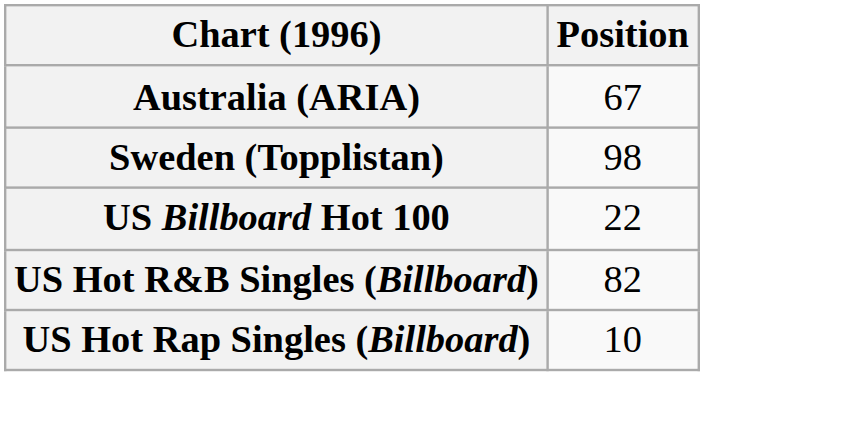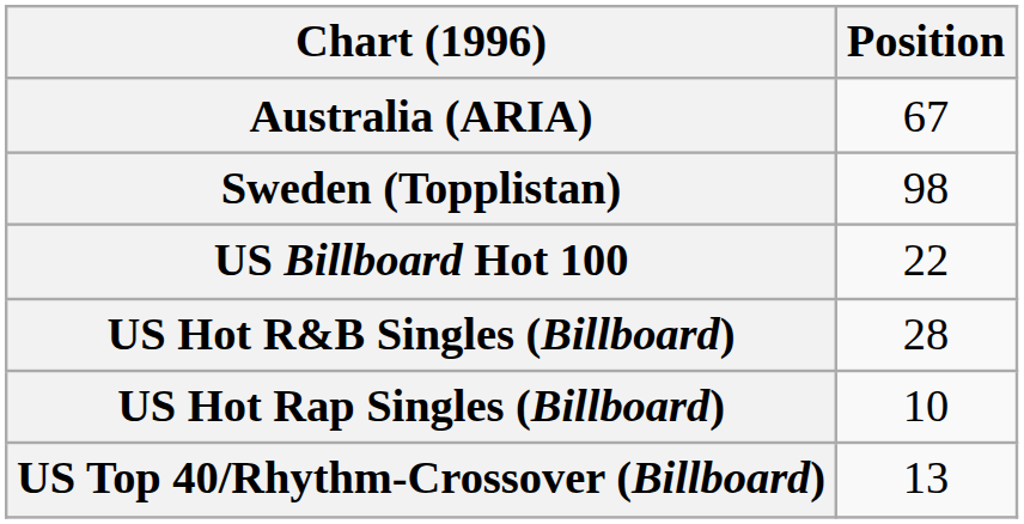 <table class="wikitable sortable plainrowheaders" style="text-align:center">
 <tr>
 <th>Chart (1996)</th>
 <th>Position</th>
 </tr>
 <tr>
 <th scope="row">Australia (ARIA)</th>
 <td>67</td>
 </tr>
 <tr>
 <th scope="row">Sweden (Topplistan)</th>
 <td>98</td>
 </tr>
 <tr>
 <th scope="row">US <em>Billboard</em> Hot 100</th>
 <td>22</td>
 </tr>
 <tr>
 <th scope="row">US Hot R&B Singles (<em>Billboard</em>)</th>
-<td>82</td>
+<td>28</td>
 </tr>
 <tr>
 <th scope="row">US Hot Rap Singles (<em>Billboard</em>)</th>
 <td>10</td>
 </tr>
+<tr>
+<th scope="row">US Top 40/Rhythm-Crossover (<em>Billboard</em>)</th>
+<td>13</td>
+</tr>
 </table>
